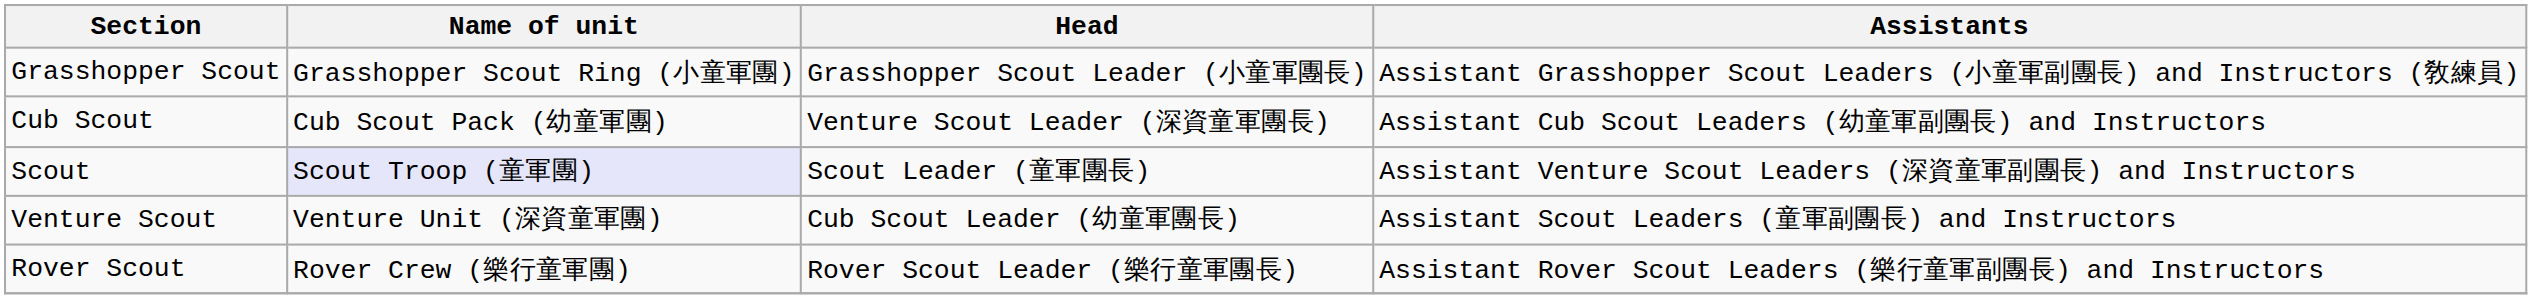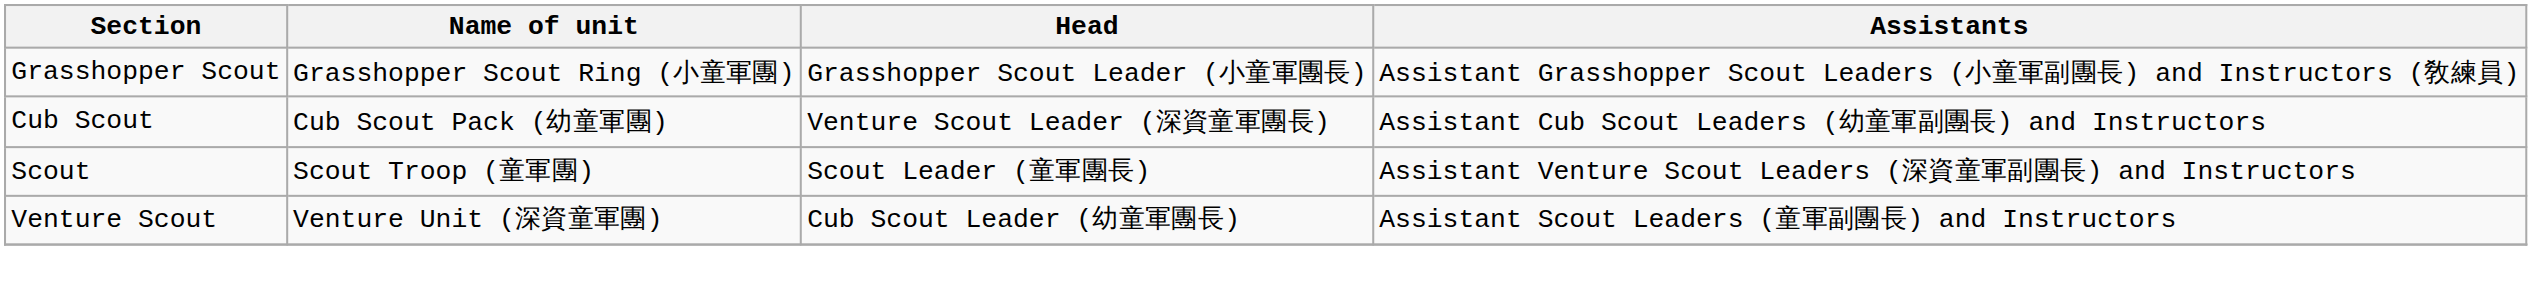 <table class="wikitable">
 <tr>
 <th>Section</th>
 <th>Name of unit</th>
 <th>Head</th>
 <th>Assistants</th>
 </tr>
 <tr>
 <td>Grasshopper Scout</td>
 <td>Grasshopper Scout Ring (小童軍團)</td>
 <td>Grasshopper Scout Leader (小童軍團長)</td>
 <td>Assistant Grasshopper Scout Leaders (小童軍副團長) and Instructors (敎練員)</td>
 </tr>
 <tr>
 <td>Cub Scout</td>
 <td>Cub Scout Pack (幼童軍團)</td>
 <td>Venture Scout Leader (深資童軍團長)</td>
 <td>Assistant Cub Scout Leaders (幼童軍副團長) and Instructors</td>
 </tr>
 <tr>
 <td>Scout</td>
-<td style="background: lavender;">Scout Troop (童軍團)</td>
+<td>Scout Troop (童軍團)</td>
 <td>Scout Leader (童軍團長)</td>
 <td>Assistant Venture Scout Leaders (深資童軍副團長) and Instructors</td>
 </tr>
 <tr>
 <td>Venture Scout</td>
 <td>Venture Unit (深資童軍團)</td>
 <td>Cub Scout Leader (幼童軍團長)</td>
 <td>Assistant Scout Leaders (童軍副團長) and Instructors</td>
 </tr>
 <tr>
-<td>Rover Scout</td>
-<td>Rover Crew (樂行童軍團)</td>
-<td>Rover Scout Leader (樂行童軍團長)</td>
-<td>Assistant Rover Scout Leaders (樂行童軍副團長) and Instructors</td>
-</tr>
-<tr>
 </tr>
 </table>
